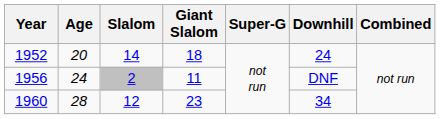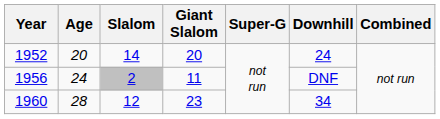 <table class=wikitable style="text-align:center">
 <tr>
 <th>  Year  </th>
 <th> Age </th>
 <th> Slalom </th>
 <th>Giant<br> Slalom </th>
 <th>Super-G</th>
 <th>Downhill</th>
 <th>Combined</th>
 </tr>
 <tr>
 <td><a href='#'>1952</a></td>
 <td><em>20</em></td>
 <td><a href='#'>14</a></td>
-<td><a href='#'>18</a></td>
+<td><a href='#'>20</a></td>
 <td rowspan=4><small><em>not<br>run</em></small></td>
 <td><a href='#'>24</a></td>
 <td rowspan=4><small><em>not run</em></small></td>
 </tr>
 <tr>
 <td><a href='#'>1956</a></td>
 <td><em>24</em></td>
 <td bgcolor="silver"><a href='#'>2</a></td>
 <td><a href='#'>11</a></td>
 <td><a href='#'>DNF</a></td>
 </tr>
 <tr>
 <td><a href='#'>1960</a></td>
 <td><em>28</em></td>
 <td><a href='#'>12</a></td>
 <td><a href='#'>23</a></td>
 <td><a href='#'>34</a></td>
 </tr>
 </table>
